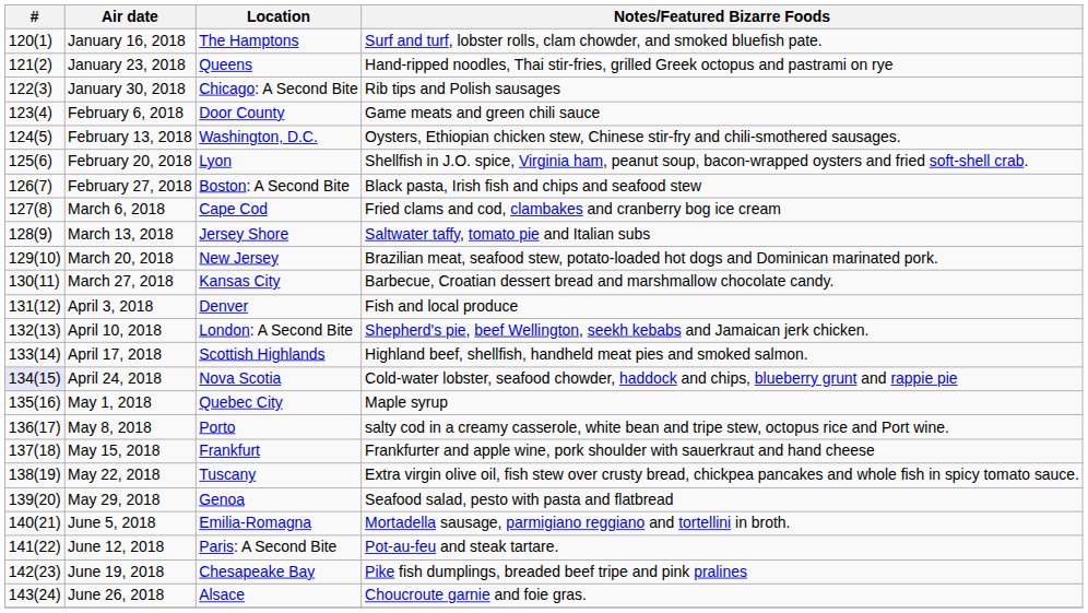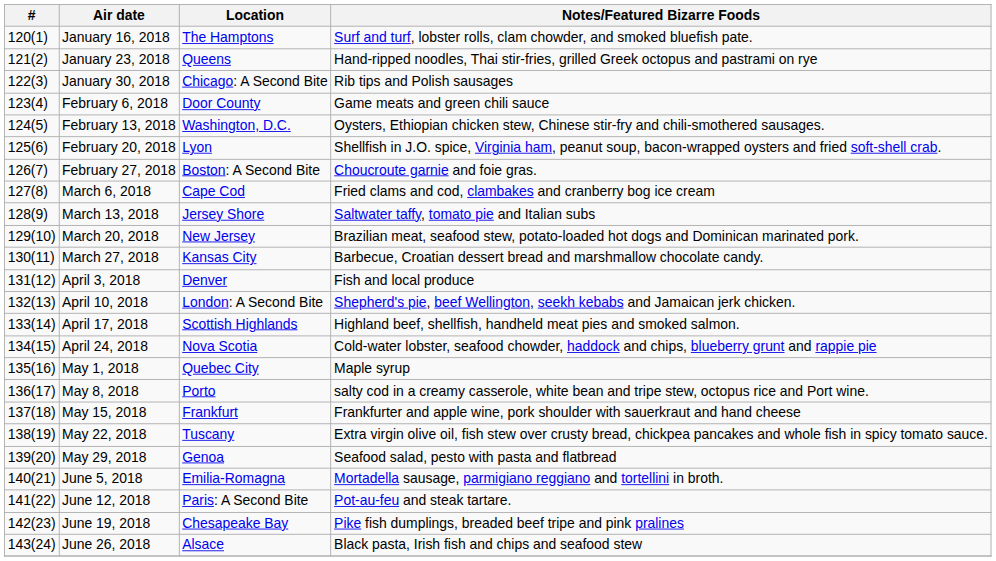 <table class="wikitable">
 <tr style="background:#EFEFEF">
 <th>#</th>
 <th>Air date</th>
 <th>Location</th>
 <th>Notes/Featured Bizarre Foods</th>
 </tr>
 <tr>
 <td>120(1)</td>
 <td>January 16, 2018</td>
 <td><a href='#'>The Hamptons</a></td>
 <td><a href='#'>Surf and turf</a>, lobster rolls, clam chowder, and smoked bluefish pate.</td>
 </tr>
 <tr>
 <td>121(2)</td>
 <td>January 23, 2018</td>
 <td><a href='#'>Queens</a></td>
 <td>Hand-ripped noodles, Thai stir-fries, grilled Greek octopus and pastrami on rye</td>
 </tr>
 <tr>
 <td>122(3)</td>
 <td>January 30, 2018</td>
 <td><a href='#'>Chicago</a>: A Second Bite</td>
 <td>Rib tips and Polish sausages</td>
 </tr>
 <tr>
 <td>123(4)</td>
 <td>February 6, 2018</td>
 <td><a href='#'>Door County</a></td>
 <td>Game meats and green chili sauce</td>
 </tr>
 <tr>
 <td>124(5)</td>
 <td>February 13, 2018</td>
 <td><a href='#'>Washington, D.C.</a></td>
 <td>Oysters, Ethiopian chicken stew, Chinese stir-fry and chili-smothered sausages.</td>
 </tr>
 <tr>
 <td>125(6)</td>
 <td>February 20, 2018</td>
 <td><a href='#'>Lyon</a></td>
 <td>Shellfish in J.O. spice, <a href='#'>Virginia ham</a>, peanut soup, bacon-wrapped oysters and fried <a href='#'>soft-shell crab</a>.</td>
 </tr>
 <tr>
 <td>126(7)</td>
 <td>February 27, 2018</td>
 <td><a href='#'>Boston</a>: A Second Bite</td>
-<td>Black pasta, Irish fish and chips and seafood stew</td>
+<td><a href='#'>Choucroute garnie</a> and foie gras.</td>
 </tr>
 <tr>
 <td>127(8)</td>
 <td>March 6, 2018</td>
 <td><a href='#'>Cape Cod</a></td>
 <td>Fried clams and cod, <a href='#'>clambakes</a> and cranberry bog ice cream</td>
 </tr>
 <tr>
 <td>128(9)</td>
 <td>March 13, 2018</td>
 <td><a href='#'>Jersey Shore</a></td>
 <td><a href='#'>Saltwater taffy</a>, <a href='#'>tomato pie</a> and Italian subs</td>
 </tr>
 <tr>
 <td>129(10)</td>
 <td>March 20, 2018</td>
 <td><a href='#'>New Jersey</a></td>
 <td>Brazilian meat, seafood stew, potato-loaded hot dogs and Dominican marinated pork.</td>
 </tr>
 <tr>
 <td>130(11)</td>
 <td>March 27, 2018</td>
 <td><a href='#'>Kansas City</a></td>
 <td>Barbecue, Croatian dessert bread and marshmallow chocolate candy.</td>
 </tr>
 <tr>
 <td>131(12)</td>
 <td>April 3, 2018</td>
 <td><a href='#'>Denver</a></td>
 <td>Fish and local produce</td>
 </tr>
 <tr>
 <td>132(13)</td>
 <td>April 10, 2018</td>
 <td><a href='#'>London</a>: A Second Bite</td>
 <td><a href='#'>Shepherd's pie</a>, <a href='#'>beef Wellington</a>, <a href='#'>seekh kebabs</a> and Jamaican jerk chicken.</td>
 </tr>
 <tr>
 <td>133(14)</td>
 <td>April 17, 2018</td>
 <td><a href='#'>Scottish Highlands</a></td>
 <td>Highland beef, shellfish, handheld meat pies and smoked salmon.</td>
 </tr>
 <tr>
-<td style="background: lavender;">134(15)</td>
+<td>134(15)</td>
 <td>April 24, 2018</td>
 <td><a href='#'>Nova Scotia</a></td>
 <td>Cold-water lobster, seafood chowder, <a href='#'>haddock</a> and chips, <a href='#'>blueberry grunt</a> and <a href='#'>rappie pie</a></td>
 </tr>
 <tr>
 <td>135(16)</td>
 <td>May 1, 2018</td>
 <td><a href='#'>Quebec City</a></td>
 <td>Maple syrup</td>
 </tr>
 <tr>
 <td>136(17)</td>
 <td>May 8, 2018</td>
 <td><a href='#'>Porto</a></td>
 <td>salty cod in a creamy casserole, white bean and tripe stew, octopus rice and Port wine.</td>
 </tr>
 <tr>
 <td>137(18)</td>
 <td>May 15, 2018</td>
 <td><a href='#'>Frankfurt</a></td>
 <td>Frankfurter and apple wine, pork shoulder with sauerkraut and hand cheese</td>
 </tr>
 <tr>
 <td>138(19)</td>
 <td>May 22, 2018</td>
 <td><a href='#'>Tuscany</a></td>
 <td>Extra virgin olive oil, fish stew over crusty bread, chickpea pancakes and whole fish in spicy tomato sauce.</td>
 </tr>
 <tr>
 <td>139(20)</td>
 <td>May 29, 2018</td>
 <td><a href='#'>Genoa</a></td>
 <td>Seafood salad, pesto with pasta and flatbread</td>
 </tr>
 <tr>
 <td>140(21)</td>
 <td>June 5, 2018</td>
 <td><a href='#'>Emilia-Romagna</a></td>
 <td><a href='#'>Mortadella</a> sausage, <a href='#'>parmigiano reggiano</a> and <a href='#'>tortellini</a> in broth.</td>
 </tr>
 <tr>
 <td>141(22)</td>
 <td>June 12, 2018</td>
 <td><a href='#'>Paris</a>: A Second Bite</td>
 <td><a href='#'>Pot-au-feu</a> and steak tartare.</td>
 </tr>
 <tr>
 <td>142(23)</td>
 <td>June 19, 2018</td>
 <td><a href='#'>Chesapeake Bay</a></td>
 <td><a href='#'>Pike</a> fish dumplings, breaded beef tripe and pink <a href='#'>pralines</a></td>
 </tr>
 <tr>
 <td>143(24)</td>
 <td>June 26, 2018</td>
 <td><a href='#'>Alsace</a></td>
-<td><a href='#'>Choucroute garnie</a> and foie gras.</td>
+<td>Black pasta, Irish fish and chips and seafood stew</td>
 </tr>
 <tr>
 </tr>
 </table>
